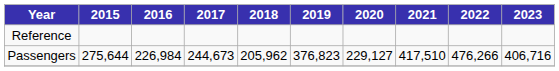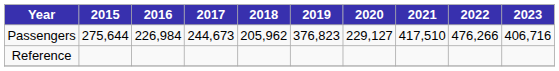 <table class="sortable wikitable toccolours" style="text-align:center">
 <tr>
 <th style="background:#3830AE;color:white">Year</th>
 <th style="background:#3830AE;color:white; width:50px">2015</th>
 <th style="background:#3830AE;color:white; width:50px">2016</th>
 <th style="background:#3830AE;color:white; width:50px">2017</th>
 <th style="background:#3830AE;color:white; width:50px">2018</th>
 <th style="background:#3830AE;color:white; width:50px">2019</th>
 <th style="background:#3830AE;color:white; width:50px">2020</th>
 <th style="background:#3830AE;color:white; width:50px">2021</th>
 <th style="background:#3830AE;color:white; width:50px">2022</th>
 <th style="background:#3830AE;color:white; width:50px">2023</th>
 </tr>
 <tr>
+<td>Passengers</td>
+<td>275,644</td>
+<td>226,984</td>
+<td>244,673</td>
+<td>205,962</td>
+<td>376,823</td>
+<td>229,127</td>
+<td>417,510</td>
+<td>476,266</td>
+<td>406,716</td>
+</tr>
+<tr>
 <td>Reference</td>
 <td></td>
 <td></td>
 <td></td>
 <td></td>
 <td></td>
 <td></td>
 <td></td>
 <td></td>
 <td></td>
 </tr>
 <tr>
-<td>Passengers</td>
-<td>275,644</td>
-<td>226,984</td>
-<td>244,673</td>
-<td>205,962</td>
-<td>376,823</td>
-<td>229,127</td>
-<td>417,510</td>
-<td>476,266</td>
-<td>406,716</td>
-</tr>
-<tr>
 </tr>
 </table>
